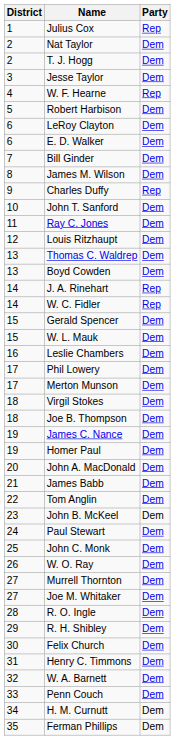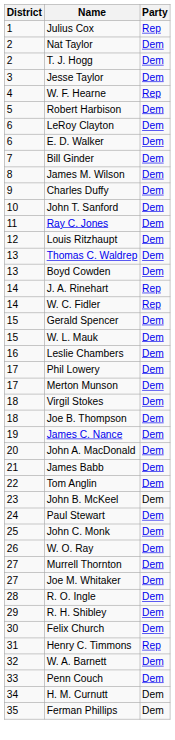 <table class="wikitable sortable">
 <tr>
 <th>District</th>
 <th>Name</th>
 <th>Party</th>
 </tr>
 <tr>
 <td>1</td>
 <td>Julius Cox</td>
 <td><a href='#'>Rep</a></td>
 </tr>
 <tr>
 <td>2</td>
 <td>Nat Taylor</td>
 <td><a href='#'>Dem</a></td>
 </tr>
 <tr>
 <td>2</td>
 <td>T. J. Hogg</td>
 <td><a href='#'>Dem</a></td>
 </tr>
 <tr>
 <td>3</td>
 <td>Jesse Taylor</td>
 <td><a href='#'>Dem</a></td>
 </tr>
 <tr>
 <td>4</td>
 <td>W. F. Hearne</td>
 <td><a href='#'>Rep</a></td>
 </tr>
 <tr>
 <td>5</td>
 <td>Robert Harbison</td>
 <td><a href='#'>Dem</a></td>
 </tr>
 <tr>
 <td>6</td>
 <td>LeRoy Clayton</td>
 <td><a href='#'>Dem</a></td>
 </tr>
 <tr>
 <td>6</td>
 <td>E. D. Walker</td>
 <td><a href='#'>Dem</a></td>
 </tr>
 <tr>
 <td>7</td>
 <td>Bill Ginder</td>
 <td><a href='#'>Dem</a></td>
 </tr>
 <tr>
 <td>8</td>
 <td>James M. Wilson</td>
 <td><a href='#'>Dem</a></td>
 </tr>
 <tr>
 <td>9</td>
 <td>Charles Duffy</td>
-<td><a href='#'>Rep</a></td>
+<td><a href='#'>Dem</a></td>
 </tr>
 <tr>
 <td>10</td>
 <td>John T. Sanford</td>
 <td><a href='#'>Dem</a></td>
 </tr>
 <tr>
 <td>11</td>
 <td><a href='#'>Ray C. Jones</a></td>
 <td><a href='#'>Dem</a></td>
 </tr>
 <tr>
 <td>12</td>
 <td>Louis Ritzhaupt</td>
 <td><a href='#'>Dem</a></td>
 </tr>
 <tr>
 <td>13</td>
 <td><a href='#'>Thomas C. Waldrep</a></td>
 <td><a href='#'>Dem</a></td>
 </tr>
 <tr>
 <td>13</td>
 <td>Boyd Cowden</td>
 <td><a href='#'>Dem</a></td>
 </tr>
 <tr>
 <td>14</td>
 <td>J. A. Rinehart</td>
 <td><a href='#'>Rep</a></td>
 </tr>
 <tr>
 <td>14</td>
 <td>W. C. Fidler</td>
 <td><a href='#'>Rep</a></td>
 </tr>
 <tr>
 <td>15</td>
 <td>Gerald Spencer</td>
 <td><a href='#'>Dem</a></td>
 </tr>
 <tr>
 <td>15</td>
 <td>W. L. Mauk</td>
 <td><a href='#'>Dem</a></td>
 </tr>
 <tr>
 <td>16</td>
 <td>Leslie Chambers</td>
 <td><a href='#'>Dem</a></td>
 </tr>
 <tr>
 <td>17</td>
 <td>Phil Lowery</td>
 <td><a href='#'>Dem</a></td>
 </tr>
 <tr>
 <td>17</td>
 <td>Merton Munson</td>
 <td><a href='#'>Dem</a></td>
 </tr>
 <tr>
 <td>18</td>
 <td>Virgil Stokes</td>
 <td><a href='#'>Dem</a></td>
 </tr>
 <tr>
 <td>18</td>
 <td>Joe B. Thompson</td>
 <td><a href='#'>Dem</a></td>
 </tr>
 <tr>
 <td>19</td>
 <td><a href='#'>James C. Nance</a></td>
 <td><a href='#'>Dem</a></td>
 </tr>
 <tr>
-<td>19</td>
-<td>Homer Paul</td>
-<td><a href='#'>Dem</a></td>
-</tr>
-<tr>
 <td>20</td>
 <td>John A. MacDonald</td>
 <td><a href='#'>Dem</a></td>
 </tr>
 <tr>
 <td>21</td>
 <td>James Babb</td>
 <td><a href='#'>Dem</a></td>
 </tr>
 <tr>
 <td>22</td>
 <td>Tom Anglin</td>
 <td><a href='#'>Dem</a></td>
 </tr>
 <tr>
 <td>23</td>
 <td>John B. McKeel</td>
 <td>Dem</td>
 </tr>
 <tr>
 <td>24</td>
 <td>Paul Stewart</td>
 <td><a href='#'>Dem</a></td>
 </tr>
 <tr>
 <td>25</td>
 <td>John C. Monk</td>
 <td><a href='#'>Dem</a></td>
 </tr>
 <tr>
 <td>26</td>
 <td>W. O. Ray</td>
 <td><a href='#'>Dem</a></td>
 </tr>
 <tr>
 <td>27</td>
 <td>Murrell Thornton</td>
 <td><a href='#'>Dem</a></td>
 </tr>
 <tr>
 <td>27</td>
 <td>Joe M. Whitaker</td>
 <td><a href='#'>Dem</a></td>
 </tr>
 <tr>
 <td>28</td>
 <td>R. O. Ingle</td>
 <td><a href='#'>Dem</a></td>
 </tr>
 <tr>
 <td>29</td>
 <td>R. H. Shibley</td>
 <td><a href='#'>Dem</a></td>
 </tr>
 <tr>
 <td>30</td>
 <td>Felix Church</td>
 <td><a href='#'>Dem</a></td>
 </tr>
 <tr>
 <td>31</td>
 <td>Henry C. Timmons</td>
-<td><a href='#'>Dem</a></td>
+<td><a href='#'>Rep</a></td>
 </tr>
 <tr>
 <td>32</td>
 <td>W. A. Barnett</td>
 <td><a href='#'>Dem</a></td>
 </tr>
 <tr>
 <td>33</td>
 <td>Penn Couch</td>
 <td><a href='#'>Dem</a></td>
 </tr>
 <tr>
 <td>34</td>
 <td>H. M. Curnutt</td>
 <td>Dem</td>
 </tr>
 <tr>
 <td>35</td>
 <td>Ferman Phillips</td>
 <td>Dem</td>
 </tr>
 </table>
